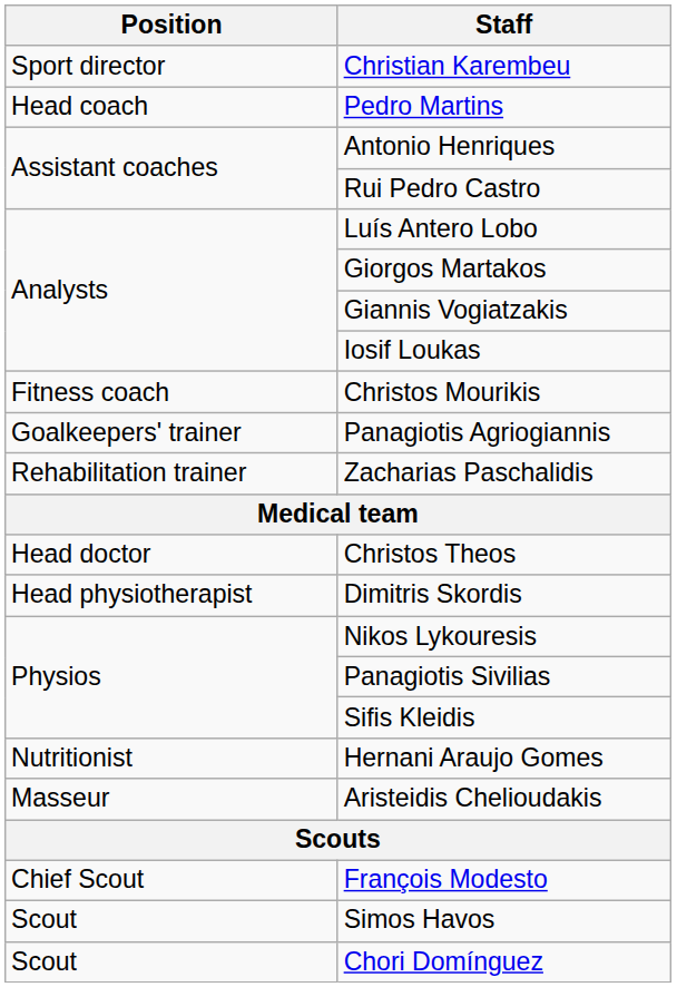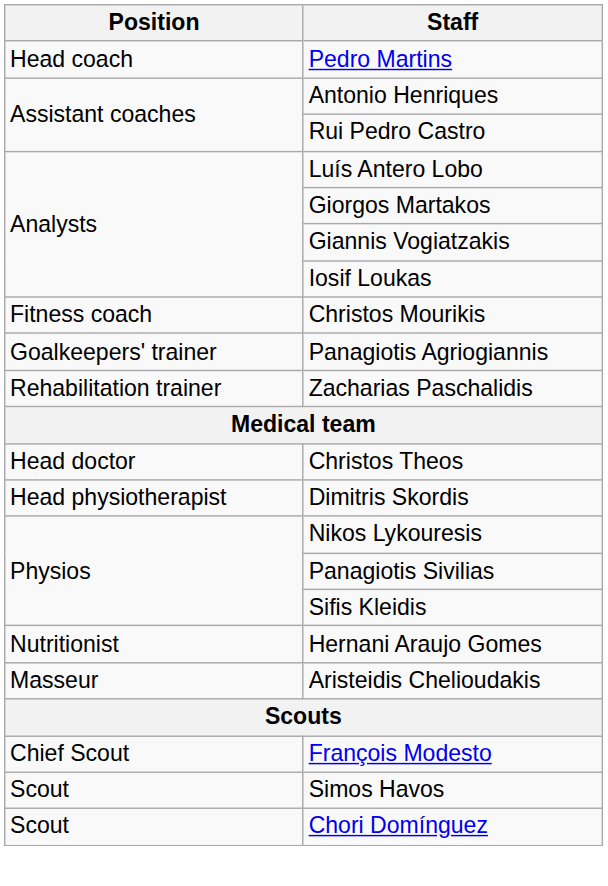 <table class="wikitable" style="text-align: left">
 <tr>
 <th width=200>Position</th>
 <th width=200>Staff </th>
-</tr>
-<tr>
-<td>Sport director</td>
-<td> <a href='#'>Christian Karembeu</a></td>
 </tr>
 <tr>
 <td>Head coach</td>
 <td> <a href='#'>Pedro Martins</a></td>
 </tr>
 <tr>
 <td rowspan=2>Assistant coaches</td>
 <td> Antonio Henriques</td>
 </tr>
 <tr>
 <td> Rui Pedro Castro</td>
 </tr>
 <tr>
 <td rowspan=4>Analysts</td>
 <td> Luís Antero Lobo</td>
 </tr>
 <tr>
 <td> Giorgos Martakos</td>
 </tr>
 <tr>
 <td> Giannis Vogiatzakis</td>
 </tr>
 <tr>
 <td> Iosif Loukas</td>
 </tr>
 <tr>
 <td>Fitness coach</td>
 <td> Christos Mourikis</td>
 </tr>
 <tr>
 <td>Goalkeepers' trainer</td>
 <td> Panagiotis Agriogiannis</td>
 </tr>
 <tr>
 <td>Rehabilitation trainer</td>
 <td> Zacharias Paschalidis</td>
 </tr>
 <tr>
 <th colspan="2">Medical team </th>
 </tr>
 <tr>
 <td align=left>Head doctor</td>
 <td align=left> Christos Theos</td>
 </tr>
 <tr>
 <td align=left>Head physiotherapist</td>
 <td align=left> Dimitris Skordis</td>
 </tr>
 <tr>
 <td align=left rowspan=3>Physios</td>
 <td align=left> Nikos Lykouresis</td>
 </tr>
 <tr>
 <td align=left> Panagiotis Sivilias</td>
 </tr>
 <tr>
 <td align=left> Sifis Kleidis</td>
 </tr>
 <tr>
 <td align=left>Nutritionist</td>
 <td align=left> Hernani Araujo Gomes</td>
 </tr>
 <tr>
 <td align=left>Masseur</td>
 <td align=left> Aristeidis Chelioudakis</td>
 </tr>
 <tr>
 <th colspan="2">Scouts </th>
 </tr>
 <tr>
 <td align=left>Chief Scout</td>
 <td align=left> <a href='#'>François Modesto</a></td>
 </tr>
 <tr>
 <td align=left>Scout</td>
 <td align=left> Simos Havos</td>
 </tr>
 <tr>
 <td align=left>Scout</td>
 <td align=left> <a href='#'>Chori Domínguez</a></td>
 </tr>
 </table>
